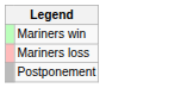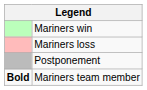 <table class="wikitable" style="font-size:90%">
 <tr>
 <th colspan="2">Legend</th>
 </tr>
 <tr>
 <td style="background:#bfb;"> </td>
 <td>Mariners win</td>
 </tr>
 <tr>
 <td style="background:#fbb;"> </td>
 <td>Mariners loss</td>
 </tr>
 <tr>
 <td style="background:#bbb;"> </td>
 <td>Postponement</td>
 </tr>
+<tr>
+<td><strong>Bold</strong></td>
+<td>Mariners team member</td>
+</tr>
 </table>
